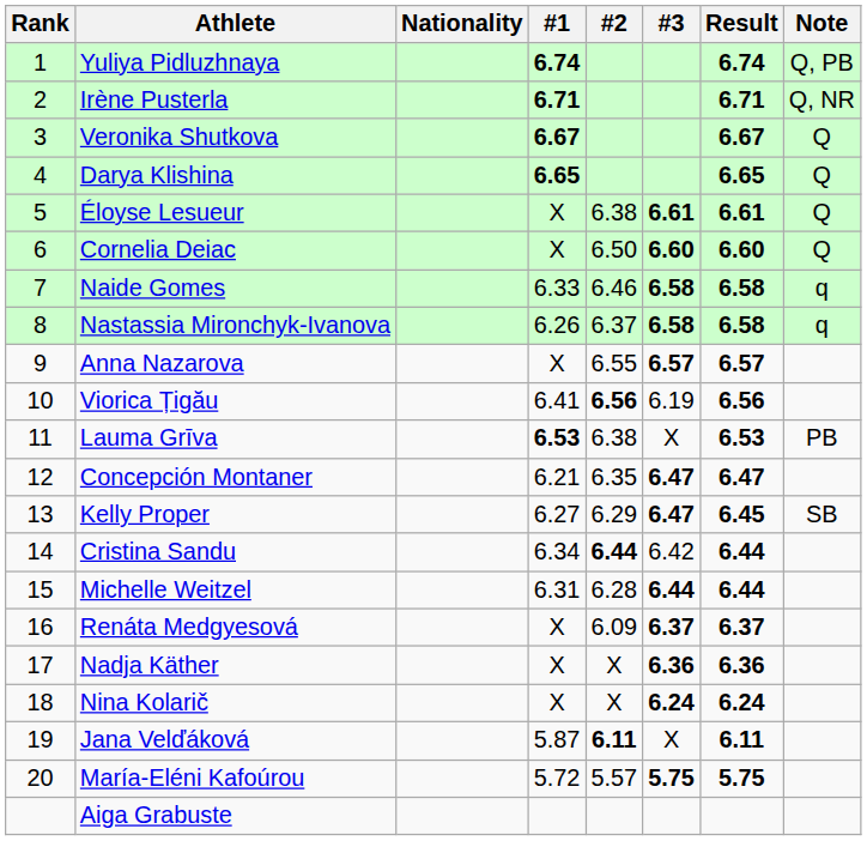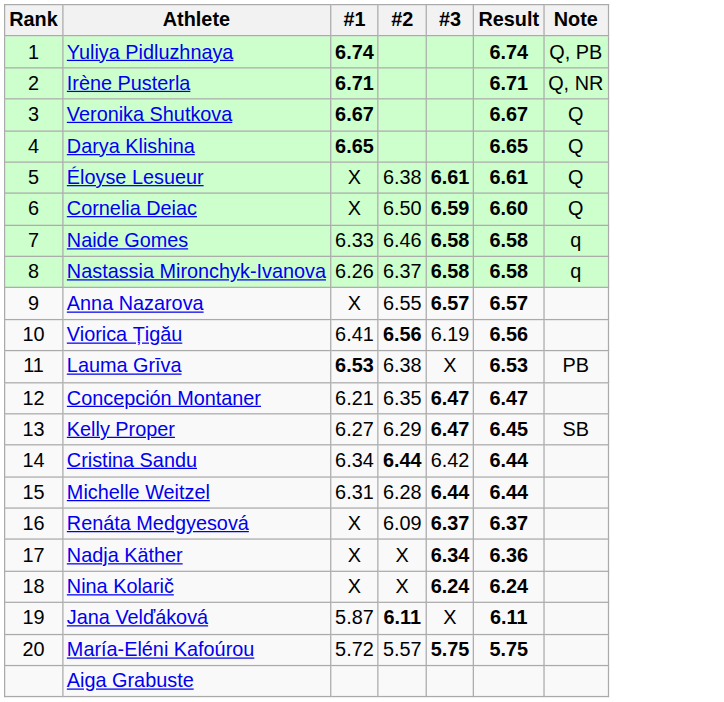 <table class="wikitable sortable" style="text-align:center">
 <tr>
 <th>Rank</th>
 <th>Athlete</th>
-<th>Nationality</th>
 <th>#1</th>
 <th>#2</th>
 <th>#3</th>
 <th>Result</th>
 <th>Note</th>
 </tr>
 <tr bgcolor=ccffcc>
 <td>1</td>
 <td align=left><a href='#'>Yuliya Pidluzhnaya</a></td>
-<td align=left></td>
 <td><strong>6.74</strong></td>
 <td></td>
 <td></td>
 <td><strong>6.74</strong></td>
 <td>Q, PB</td>
 </tr>
 <tr bgcolor=ccffcc>
 <td>2</td>
 <td align=left><a href='#'>Irène Pusterla</a></td>
-<td align=left></td>
 <td><strong>6.71</strong></td>
 <td></td>
 <td></td>
 <td><strong>6.71</strong></td>
 <td>Q, NR</td>
 </tr>
 <tr bgcolor=ccffcc>
 <td>3</td>
 <td align=left><a href='#'>Veronika Shutkova</a></td>
-<td align=left></td>
 <td><strong>6.67</strong></td>
 <td></td>
 <td></td>
 <td><strong>6.67</strong></td>
 <td>Q</td>
 </tr>
 <tr bgcolor=ccffcc>
 <td>4</td>
 <td align=left><a href='#'>Darya Klishina</a></td>
-<td align=left></td>
 <td><strong>6.65</strong></td>
 <td></td>
 <td></td>
 <td><strong>6.65</strong></td>
 <td>Q</td>
 </tr>
 <tr bgcolor=ccffcc>
 <td>5</td>
 <td align=left><a href='#'>Éloyse Lesueur</a></td>
-<td align=left></td>
 <td>X</td>
 <td>6.38</td>
 <td><strong>6.61</strong></td>
 <td><strong>6.61</strong></td>
 <td>Q</td>
 </tr>
 <tr bgcolor=ccffcc>
 <td>6</td>
 <td align=left><a href='#'>Cornelia Deiac</a></td>
-<td align=left></td>
 <td>X</td>
 <td>6.50</td>
-<td><strong>6.60</strong></td>
+<td><strong>6.59</strong></td>
 <td><strong>6.60</strong></td>
 <td>Q</td>
 </tr>
 <tr bgcolor=ccffcc>
 <td>7</td>
 <td align=left><a href='#'>Naide Gomes</a></td>
-<td align=left></td>
 <td>6.33</td>
 <td>6.46</td>
 <td><strong>6.58</strong></td>
 <td><strong>6.58 </strong></td>
 <td>q</td>
 </tr>
 <tr bgcolor=ccffcc>
 <td>8</td>
 <td align=left><a href='#'>Nastassia Mironchyk-Ivanova</a></td>
-<td align=left></td>
 <td>6.26</td>
 <td>6.37</td>
 <td><strong>6.58</strong></td>
 <td><strong>6.58</strong></td>
 <td>q</td>
 </tr>
 <tr>
 <td>9</td>
 <td align=left><a href='#'>Anna Nazarova</a></td>
-<td align=left></td>
 <td>X</td>
 <td>6.55</td>
 <td><strong>6.57</strong></td>
 <td><strong>6.57</strong></td>
 <td></td>
 </tr>
 <tr>
 <td>10</td>
 <td align=left><a href='#'>Viorica Țigău</a></td>
-<td align=left></td>
 <td>6.41</td>
 <td><strong>6.56</strong></td>
 <td>6.19</td>
 <td><strong>6.56</strong></td>
 <td></td>
 </tr>
 <tr>
 <td>11</td>
 <td align=left><a href='#'>Lauma Grīva</a></td>
-<td align=left></td>
 <td><strong>6.53</strong></td>
 <td>6.38</td>
 <td>X</td>
 <td><strong>6.53</strong></td>
 <td>PB</td>
 </tr>
 <tr>
 <td>12</td>
 <td align=left><a href='#'>Concepción Montaner</a></td>
-<td align=left></td>
 <td>6.21</td>
 <td>6.35</td>
 <td><strong>6.47</strong></td>
 <td><strong>6.47</strong></td>
 <td></td>
 </tr>
 <tr>
 <td>13</td>
 <td align=left><a href='#'>Kelly Proper</a></td>
-<td align=left></td>
 <td>6.27</td>
 <td>6.29</td>
 <td><strong>6.47</strong></td>
 <td><strong>6.45</strong></td>
 <td>SB</td>
 </tr>
 <tr>
 <td>14</td>
 <td align=left><a href='#'>Cristina Sandu</a></td>
-<td align=left></td>
 <td>6.34</td>
 <td><strong>6.44</strong></td>
 <td>6.42</td>
 <td><strong>6.44</strong></td>
 <td></td>
 </tr>
 <tr>
 <td>15</td>
 <td align=left><a href='#'>Michelle Weitzel</a></td>
-<td align=left></td>
 <td>6.31</td>
 <td>6.28</td>
 <td><strong>6.44</strong></td>
 <td><strong>6.44</strong></td>
 <td></td>
 </tr>
 <tr>
 <td>16</td>
 <td align=left><a href='#'>Renáta Medgyesová</a></td>
-<td align=left></td>
 <td>X</td>
 <td>6.09</td>
 <td><strong>6.37</strong></td>
 <td><strong>6.37</strong></td>
 <td></td>
 </tr>
 <tr>
 <td>17</td>
 <td align=left><a href='#'>Nadja Käther</a></td>
-<td align=left></td>
 <td>X</td>
 <td>X</td>
-<td><strong>6.36</strong></td>
+<td><strong>6.34</strong></td>
 <td><strong>6.36</strong></td>
 <td></td>
 </tr>
 <tr>
 <td>18</td>
 <td align=left><a href='#'>Nina Kolarič</a></td>
-<td align=left></td>
 <td>X</td>
 <td>X</td>
 <td><strong>6.24</strong></td>
 <td><strong>6.24</strong></td>
 <td></td>
 </tr>
 <tr>
 <td>19</td>
 <td align=left><a href='#'>Jana Velďáková</a></td>
-<td align=left></td>
 <td>5.87</td>
 <td><strong>6.11</strong></td>
 <td>X</td>
 <td><strong>6.11</strong></td>
 <td></td>
 </tr>
 <tr>
 <td>20</td>
 <td align=left><a href='#'>María-Eléni Kafoúrou</a></td>
-<td align=left></td>
 <td>5.72</td>
 <td>5.57</td>
 <td><strong>5.75</strong></td>
 <td><strong>5.75</strong></td>
 <td></td>
 </tr>
 <tr>
 <td></td>
 <td align=left><a href='#'>Aiga Grabuste</a></td>
-<td align=left></td>
 <td></td>
 <td></td>
 <td></td>
 <td><strong></strong></td>
 <td></td>
 </tr>
 </table>
